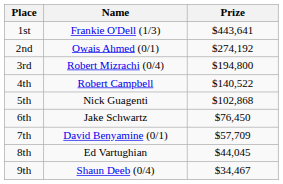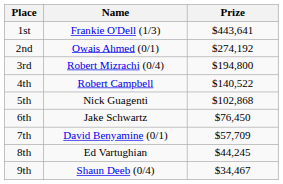 <table class="wikitable">
 <tr>
 <th width="50">Place</th>
 <th width="200">Name</th>
 <th width="125">Prize</th>
 </tr>
 <tr>
 <td align = "center">1st</td>
 <td align = "center"><a href='#'>Frankie O'Dell</a> (1/3)</td>
 <td align = "center">$443,641</td>
 </tr>
 <tr>
 <td align = "center">2nd</td>
 <td align = "center"><a href='#'>Owais Ahmed</a> (0/1)</td>
 <td align = "center">$274,192</td>
 </tr>
 <tr>
 <td align = "center">3rd</td>
 <td align = "center"><a href='#'>Robert Mizrachi</a> (0/4)</td>
 <td align = "center">$194,800</td>
 </tr>
 <tr>
 <td align = "center">4th</td>
 <td align = "center"><a href='#'>Robert Campbell</a></td>
 <td align = "center">$140,522</td>
 </tr>
 <tr>
 <td align = "center">5th</td>
 <td align = "center">Nick Guagenti</td>
 <td align = "center">$102,868</td>
 </tr>
 <tr>
 <td align = "center">6th</td>
 <td align = "center">Jake Schwartz</td>
 <td align = "center">$76,450</td>
 </tr>
 <tr>
 <td align = "center">7th</td>
 <td align = "center"><a href='#'>David Benyamine</a> (0/1)</td>
 <td align = "center">$57,709</td>
 </tr>
 <tr>
 <td align = "center">8th</td>
 <td align = "center">Ed Vartughian</td>
-<td align = "center">$44,045</td>
+<td align = "center">$44,245</td>
 </tr>
 <tr>
 <td align = "center">9th</td>
 <td align = "center"><a href='#'>Shaun Deeb</a> (0/4)</td>
 <td align = "center">$34,467</td>
 </tr>
 </table>
